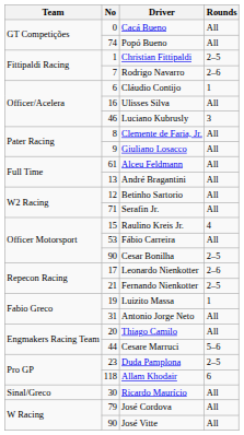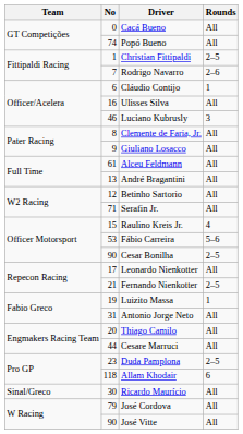 <table class="wikitable" style="font-size: 85%;">
 <tr>
 <th>Team</th>
 <th>No</th>
 <th>Driver</th>
 <th>Rounds</th>
 </tr>
 <tr>
 <td rowspan=2>GT Competições</td>
 <td align=right>0</td>
 <td> <a href='#'>Cacá Bueno</a></td>
 <td>All</td>
 </tr>
 <tr>
 <td align=right>74</td>
 <td> Popó Bueno</td>
 <td>All</td>
 </tr>
 <tr>
 <td rowspan=2>Fittipaldi Racing</td>
 <td align=right>1</td>
 <td> <a href='#'>Christian Fittipaldi</a></td>
 <td>2–5</td>
 </tr>
 <tr>
 <td align=right>7</td>
 <td> Rodrigo Navarro</td>
 <td>2–6</td>
 </tr>
 <tr>
 <td rowspan=3>Officer/Acelera</td>
 <td align=right>6</td>
 <td> Cláudio Contijo</td>
 <td>1</td>
 </tr>
 <tr>
 <td align=right>16</td>
 <td> Ulisses Silva</td>
 <td>All</td>
 </tr>
 <tr>
 <td align=right>46</td>
 <td> Luciano Kubrusly</td>
 <td>3</td>
 </tr>
 <tr>
 <td rowspan=2>Pater Racing</td>
 <td align=right>8</td>
 <td> <a href='#'>Clemente de Faria, Jr.</a></td>
 <td>All</td>
 </tr>
 <tr>
 <td align=right>9</td>
 <td> <a href='#'>Giuliano Losacco</a></td>
 <td>All</td>
 </tr>
 <tr>
 <td rowspan=2>Full Time</td>
 <td align=right>61</td>
 <td> <a href='#'>Alceu Feldmann</a></td>
 <td>All</td>
 </tr>
 <tr>
 <td align=right>13</td>
 <td> André Bragantini</td>
 <td>All</td>
 </tr>
 <tr>
 <td rowspan=2>W2 Racing</td>
 <td align=right>12</td>
 <td> Betinho Sartorio</td>
 <td>All</td>
 </tr>
 <tr>
 <td align=right>71</td>
 <td> Serafin Jr.</td>
 <td>All</td>
 </tr>
 <tr>
 <td rowspan=3>Officer Motorsport</td>
 <td align=right>15</td>
 <td> Raulino Kreis Jr.</td>
 <td>4</td>
 </tr>
 <tr>
 <td align=right>53</td>
 <td> Fábio Carreira</td>
-<td>All</td>
+<td>5–6</td>
 </tr>
 <tr>
 <td align=right>90</td>
 <td> Cesar Bonilha</td>
 <td>2–5</td>
 </tr>
 <tr>
 <td rowspan=2>Repecon Racing</td>
 <td align=right>17</td>
 <td> Leonardo Nienkotter</td>
-<td>2–6</td>
+<td>All</td>
 </tr>
 <tr>
 <td align=right>21</td>
 <td> Fernando Nienkotter</td>
 <td>2–5</td>
 </tr>
 <tr>
 <td rowspan=2>Fabio Greco</td>
 <td align=right>19</td>
 <td> Luizito Massa</td>
 <td>1</td>
 </tr>
 <tr>
 <td align=right>31</td>
 <td> Antonio Jorge Neto</td>
 <td>All</td>
 </tr>
 <tr>
 <td rowspan=2>Engmakers Racing Team</td>
 <td align=right>20</td>
 <td> <a href='#'>Thiago Camilo</a></td>
 <td>All</td>
 </tr>
 <tr>
 <td align=right>44</td>
 <td> Cesare Marruci</td>
-<td>5–6</td>
+<td>All</td>
 </tr>
 <tr>
 <td rowspan=2>Pro GP</td>
 <td align=right>23</td>
 <td> <a href='#'>Duda Pamplona</a></td>
 <td>2–5</td>
 </tr>
 <tr>
 <td align=right>118</td>
 <td> <a href='#'>Allam Khodair</a></td>
 <td>6</td>
 </tr>
 <tr>
 <td>Sinal/Greco</td>
 <td align=right>30</td>
 <td> <a href='#'>Ricardo Maurício</a></td>
 <td>All</td>
 </tr>
 <tr>
 <td rowspan=2>W Racing</td>
 <td align=right>79</td>
 <td> José Cordova</td>
 <td>All</td>
 </tr>
 <tr>
 <td align=right>90</td>
 <td> José Vitte</td>
 <td>All</td>
 </tr>
 </table>
